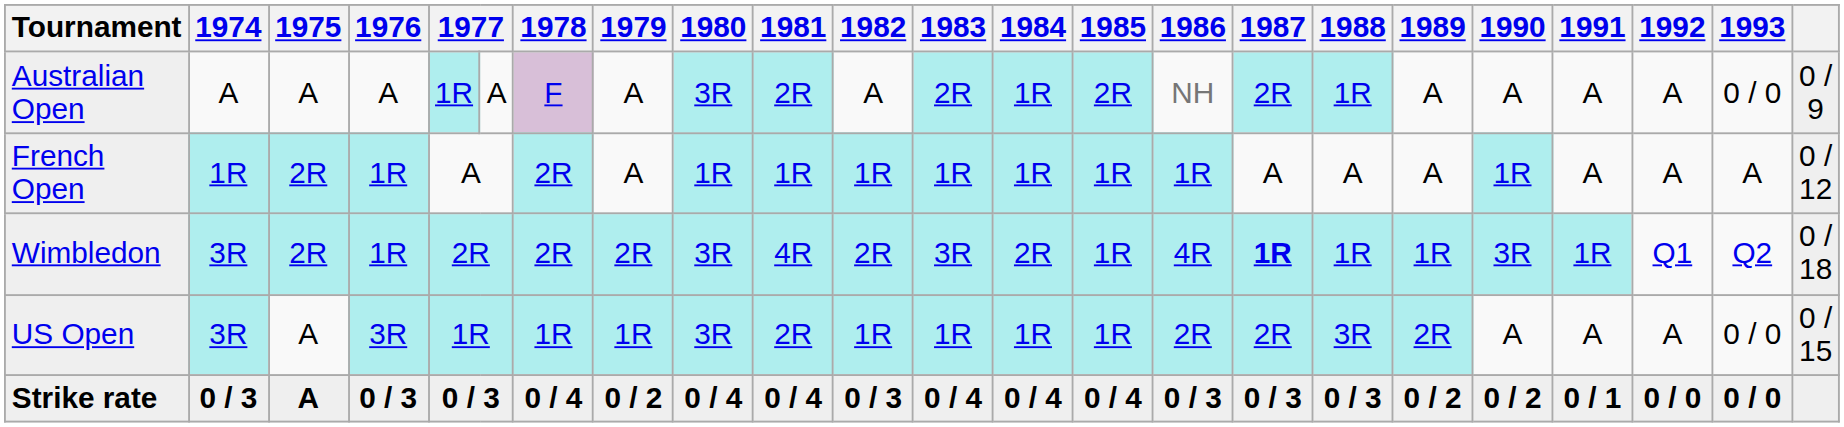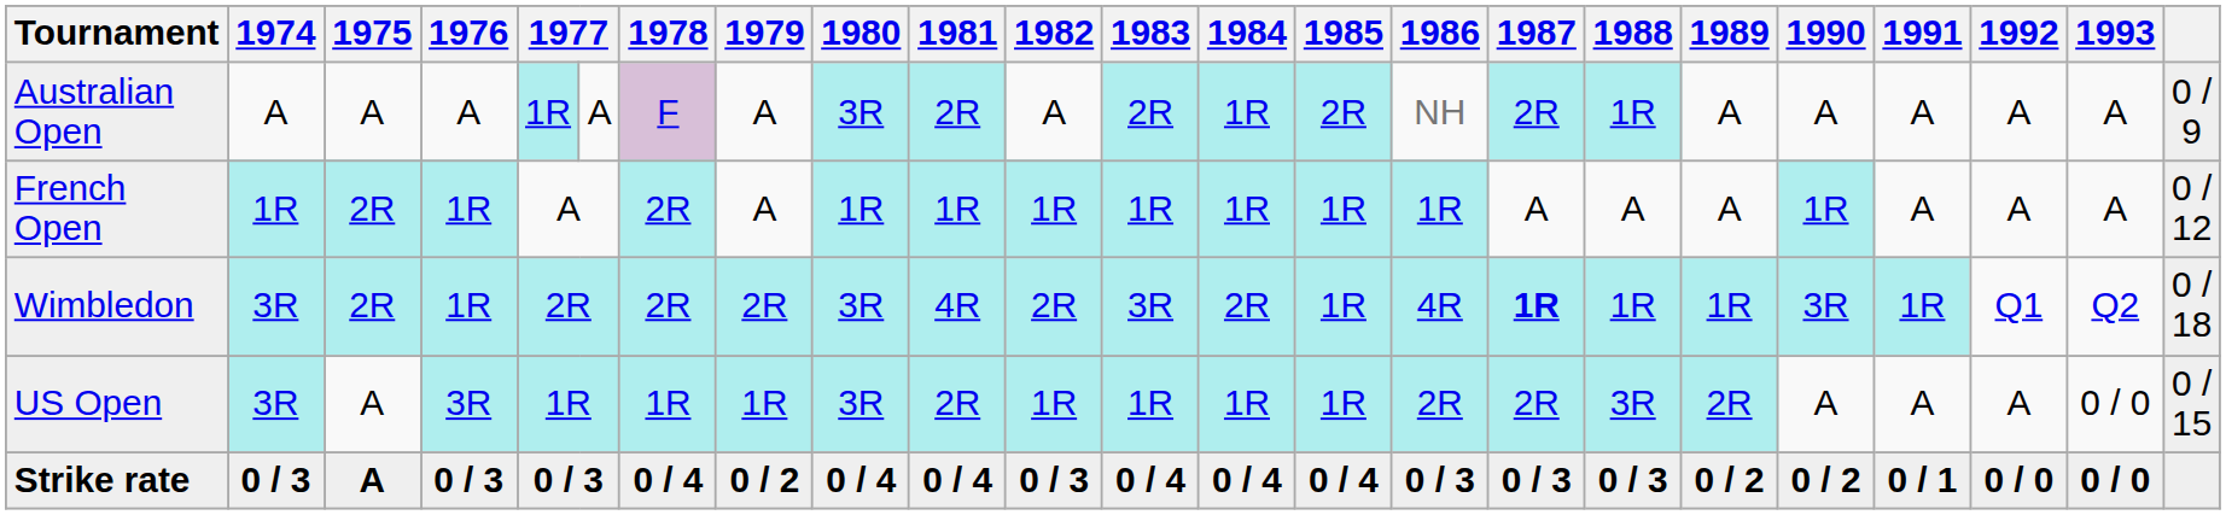 <table class=wikitable style=text-align:center>
 <tr>
 <th>Tournament</th>
 <th><a href='#'>1974</a></th>
 <th><a href='#'>1975</a></th>
 <th><a href='#'>1976</a></th>
 <th colspan=2><a href='#'>1977</a></th>
 <th><a href='#'>1978</a></th>
 <th><a href='#'>1979</a></th>
 <th><a href='#'>1980</a></th>
 <th><a href='#'>1981</a></th>
 <th><a href='#'>1982</a></th>
 <th><a href='#'>1983</a></th>
 <th><a href='#'>1984</a></th>
 <th><a href='#'>1985</a></th>
 <th><a href='#'>1986</a></th>
 <th><a href='#'>1987</a></th>
 <th><a href='#'>1988</a></th>
 <th><a href='#'>1989</a></th>
 <th><a href='#'>1990</a></th>
 <th><a href='#'>1991</a></th>
 <th><a href='#'>1992</a></th>
 <th><a href='#'>1993</a></th>
 <th></th>
 </tr>
 <tr>
 <td align=left bgcolor=#efefef><a href='#'>Australian Open</a></td>
 <td>A</td>
 <td>A</td>
 <td>A</td>
 <td bgcolor=afeeee><a href='#'>1R</a></td>
 <td>A</td>
 <td bgcolor=thistle><a href='#'>F</a></td>
 <td>A</td>
 <td bgcolor=afeeee><a href='#'>3R</a></td>
 <td bgcolor=afeeee><a href='#'>2R</a></td>
 <td>A</td>
 <td bgcolor=afeeee><a href='#'>2R</a></td>
 <td bgcolor=afeeee><a href='#'>1R</a></td>
 <td bgcolor=afeeee><a href='#'>2R</a></td>
 <td style=color:#767676>NH</td>
 <td bgcolor=afeeee><a href='#'>2R</a></td>
 <td bgcolor=afeeee><a href='#'>1R</a></td>
 <td>A</td>
 <td>A</td>
 <td>A</td>
 <td>A</td>
-<td>0 / 0</td>
+<td>A</td>
 <td bgcolor=#efefef>0 / 9</td>
 </tr>
 <tr>
 <td align=left bgcolor=#efefef><a href='#'>French Open</a></td>
 <td bgcolor=afeeee><a href='#'>1R</a></td>
 <td bgcolor=afeeee><a href='#'>2R</a></td>
 <td bgcolor=afeeee><a href='#'>1R</a></td>
 <td colspan=2>A</td>
 <td bgcolor=afeeee><a href='#'>2R</a></td>
 <td>A</td>
 <td bgcolor=afeeee><a href='#'>1R</a></td>
 <td bgcolor=afeeee><a href='#'>1R</a></td>
 <td bgcolor=afeeee><a href='#'>1R</a></td>
 <td bgcolor=afeeee><a href='#'>1R</a></td>
 <td bgcolor=afeeee><a href='#'>1R</a></td>
 <td bgcolor=afeeee><a href='#'>1R</a></td>
 <td bgcolor=afeeee><a href='#'>1R</a></td>
 <td>A</td>
 <td>A</td>
 <td>A</td>
 <td bgcolor=afeeee><a href='#'>1R</a></td>
 <td>A</td>
 <td>A</td>
 <td>A</td>
 <td bgcolor=#efefef>0 / 12</td>
 </tr>
 <tr>
 <td align=left bgcolor=#efefef><a href='#'>Wimbledon</a></td>
 <td bgcolor=afeeee><a href='#'>3R</a></td>
 <td bgcolor=afeeee><a href='#'>2R</a></td>
 <td bgcolor=afeeee><a href='#'>1R</a></td>
 <td bgcolor=afeeee colspan=2><a href='#'>2R</a></td>
 <td bgcolor=afeeee><a href='#'>2R</a></td>
 <td bgcolor=afeeee><a href='#'>2R</a></td>
 <td bgcolor=afeeee><a href='#'>3R</a></td>
 <td bgcolor=afeeee><a href='#'>4R</a></td>
 <td bgcolor=afeeee><a href='#'>2R</a></td>
 <td bgcolor=afeeee><a href='#'>3R</a></td>
 <td bgcolor=afeeee><a href='#'>2R</a></td>
 <td bgcolor=afeeee><a href='#'>1R</a></td>
 <td bgcolor=afeeee><a href='#'>4R</a></td>
 <td bgcolor=afeeee><strong><a href='#'>1R</a></strong></td>
 <td bgcolor=afeeee><a href='#'>1R</a></td>
 <td bgcolor=afeeee><a href='#'>1R</a></td>
 <td bgcolor=afeeee><a href='#'>3R</a></td>
 <td bgcolor=afeeee><a href='#'>1R</a></td>
 <td><a href='#'>Q1</a></td>
 <td><a href='#'>Q2</a></td>
 <td bgcolor=#efefef>0 / 18</td>
 </tr>
 <tr>
 <td align=left bgcolor=#efefef><a href='#'>US Open</a></td>
 <td bgcolor=afeeee><a href='#'>3R</a></td>
 <td>A</td>
 <td bgcolor=afeeee><a href='#'>3R</a></td>
 <td bgcolor=afeeee colspan=2><a href='#'>1R</a></td>
 <td bgcolor=afeeee><a href='#'>1R</a></td>
 <td bgcolor=afeeee><a href='#'>1R</a></td>
 <td bgcolor=afeeee><a href='#'>3R</a></td>
 <td bgcolor=afeeee><a href='#'>2R</a></td>
 <td bgcolor=afeeee><a href='#'>1R</a></td>
 <td bgcolor=afeeee><a href='#'>1R</a></td>
 <td bgcolor=afeeee><a href='#'>1R</a></td>
 <td bgcolor=afeeee><a href='#'>1R</a></td>
 <td bgcolor=afeeee><a href='#'>2R</a></td>
 <td bgcolor=afeeee><a href='#'>2R</a></td>
 <td bgcolor=afeeee><a href='#'>3R</a></td>
 <td bgcolor=afeeee><a href='#'>2R</a></td>
 <td>A</td>
 <td>A</td>
 <td>A</td>
 <td>0 / 0</td>
 <td bgcolor=#efefef>0 / 15</td>
 </tr>
 <tr style="font-weight:bold; background:#efefef;">
 <td style=text-align:left>Strike rate</td>
 <td>0 / 3</td>
 <td>A</td>
 <td>0 / 3</td>
 <td colspan=2>0 / 3</td>
 <td>0 / 4</td>
 <td>0 / 2</td>
 <td>0 / 4</td>
 <td>0 / 4</td>
 <td>0 / 3</td>
 <td>0 / 4</td>
 <td>0 / 4</td>
 <td>0 / 4</td>
 <td>0 / 3</td>
 <td>0 / 3</td>
 <td>0 / 3</td>
 <td>0 / 2</td>
 <td>0 / 2</td>
 <td>0 / 1</td>
 <td>0 / 0</td>
 <td>0 / 0</td>
 <td></td>
 </tr>
 </table>
